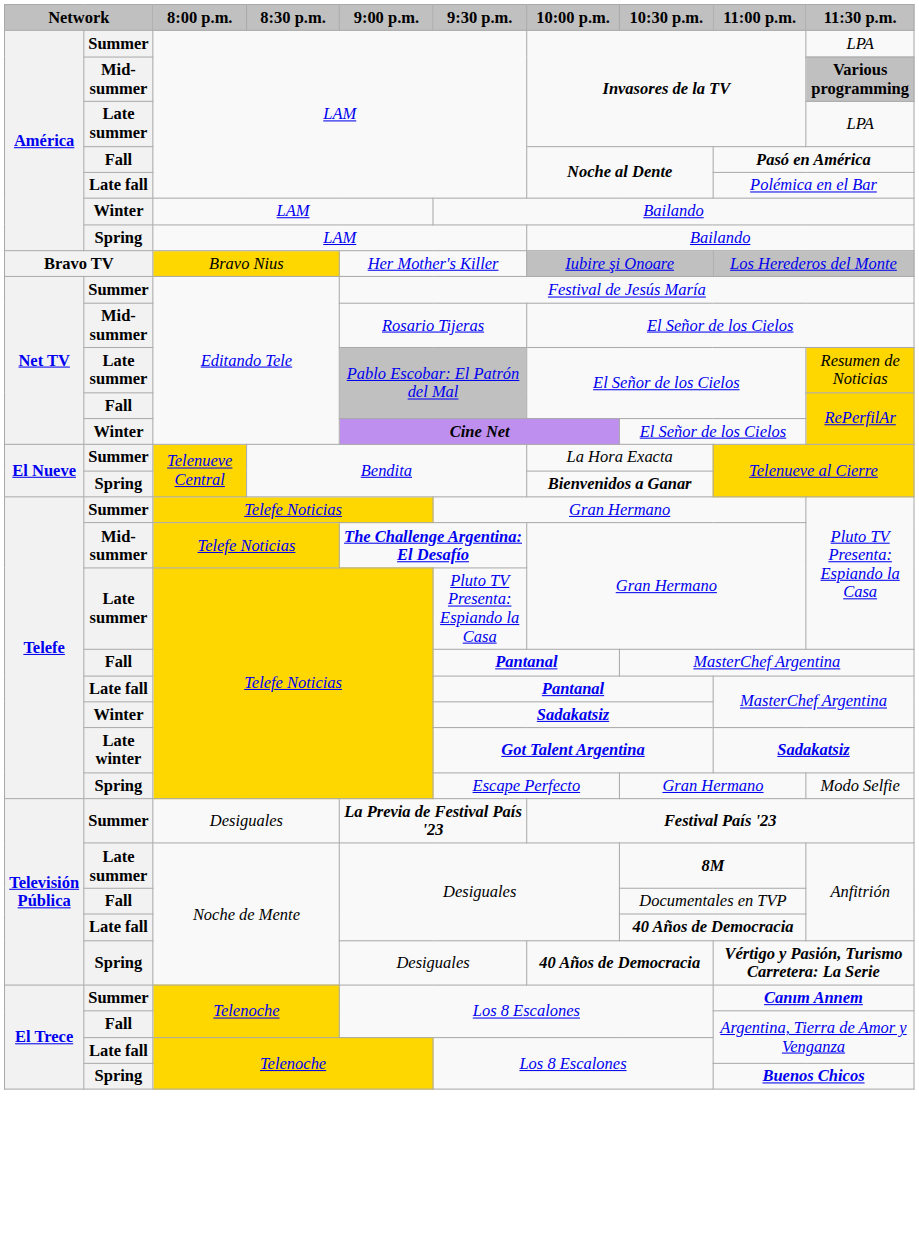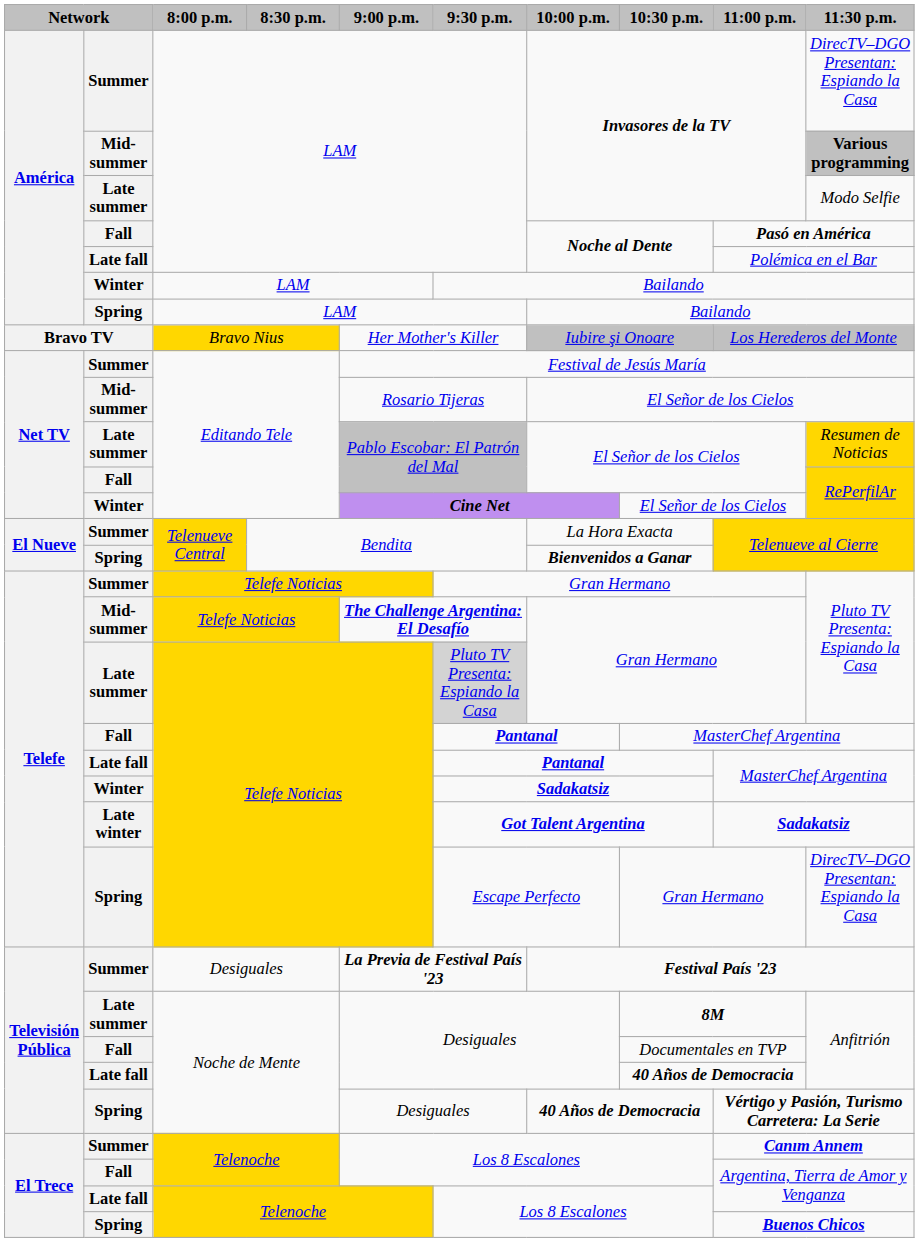 <table class="wikitable" style="width:100%;margin-right:0;text-align:center">
 <tr>
 <th colspan="2" style="background-color:#C0C0C0;width:13%;">Network</th>
 <th style="background-color:#C0C0C0;text-align:center;width:10%;">8:00 p.m.</th>
 <th style="background-color:#C0C0C0;text-align:center;width:10%;">8:30 p.m.</th>
 <th style="background-color:#C0C0C0;text-align:center;width:10%;">9:00 p.m.</th>
 <th style="background-color:#C0C0C0;text-align:center;width:10%;">9:30 p.m.</th>
 <th style="background-color:#C0C0C0;text-align:center;width:10%;">10:00 p.m.</th>
 <th style="background-color:#C0C0C0;text-align:center;width:10%;">10:30 p.m.</th>
 <th style="background-color:#C0C0C0;text-align:center;width:10%;">11:00 p.m.</th>
 <th style="background-color:#C0C0C0;text-align:center;width:10%;">11:30 p.m.</th>
 </tr>
 <tr>
 <th rowspan="7"><a href='#'>América</a></th>
 <th>Summer</th>
 <td colspan="4" rowspan="5"><em><a href='#'>LAM</a></em></td>
 <td colspan="3" rowspan="3"><strong><em>Invasores de la TV</em></strong></td>
-<td><em>LPA</em> </td>
+<td><em><a href='#'>DirecTV–DGO Presentan: Espiando la Casa</a></em><br><br></td>
 </tr>
 <tr>
 <th>Mid-summer</th>
 <td style="background:#C0C0C0;"><strong>Various programming</strong></td>
 </tr>
 <tr>
 <th>Late summer</th>
-<td><em>LPA</em> </td>
+<td><em>Modo Selfie</em></td>
 </tr>
 <tr>
 <th>Fall</th>
 <td colspan="2" rowspan="2"><strong><em>Noche al Dente</em></strong></td>
 <td colspan="2"><strong><em>Pasó en América</em></strong></td>
 </tr>
 <tr>
 <th>Late fall</th>
 <td colspan="2"><em><a href='#'>Polémica en el Bar</a></em></td>
 </tr>
 <tr>
 <th>Winter</th>
 <td colspan="3"><em><a href='#'>LAM</a></em></td>
 <td colspan="5"><em><a href='#'>Bailando</a></em> </td>
 </tr>
 <tr>
 <th>Spring</th>
 <td colspan="4"><em><a href='#'>LAM</a></em></td>
 <td colspan="4"><em><a href='#'>Bailando</a></em></td>
 </tr>
 <tr>
 <th colspan="2">Bravo TV</th>
 <td style="background:#ffd700;" colspan="2"><em>Bravo Nius</em></td>
 <td colspan="2"><em><a href='#'>Her Mother's Killer</a></em></td>
 <td style="background:#C0C0C0;" colspan="2"><em><a href='#'>Iubire şi Onoare</a></em> </td>
 <td style="background:#C0C0C0;" colspan="2"><em><a href='#'>Los Herederos del Monte</a></em> </td>
 </tr>
 <tr>
 <th rowspan="5"><a href='#'>Net TV</a></th>
 <th>Summer</th>
 <td colspan="2" rowspan="5"><em><a href='#'>Editando Tele</a></em></td>
 <td colspan="6"><em><a href='#'>Festival de Jesús María</a></em> </td>
 </tr>
 <tr>
 <th>Mid-summer</th>
 <td colspan="2"><em><a href='#'>Rosario Tijeras</a></em></td>
 <td colspan="4"><em><a href='#'>El Señor de los Cielos</a></em></td>
 </tr>
 <tr>
 <th>Late summer</th>
 <td style="background:#C0C0C0;" colspan="2" rowspan="2"><em><a href='#'>Pablo Escobar: El Patrón del Mal</a></em> </td>
 <td colspan="3" rowspan="2"><em><a href='#'>El Señor de los Cielos</a></em></td>
 <td style="background:#ffd700;"><em>Resumen de Noticias</em></td>
 </tr>
 <tr>
 <th>Fall</th>
 <td style="background:#ffd700;" rowspan="2"><em><a href='#'>RePerfilAr</a></em></td>
 </tr>
 <tr>
 <th>Winter</th>
 <td style="background:#bf8fef;" colspan="3"><strong><em>Cine Net</em></strong></td>
 <td colspan="2"><em><a href='#'>El Señor de los Cielos</a></em></td>
 </tr>
 <tr>
 <th rowspan="2"><a href='#'>El Nueve</a></th>
 <th>Summer</th>
 <td style="background:#ffd700;" rowspan="2"><em><a href='#'>Telenueve Central</a></em><br></td>
 <td colspan="3" rowspan="2"><em><a href='#'>Bendita</a></em></td>
 <td colspan="2"><em>La Hora Exacta</em></td>
 <td style="background:#ffd700;" colspan="2" rowspan="2"><em><a href='#'>Telenueve al Cierre</a></em><br></td>
 </tr>
 <tr>
 <th>Spring</th>
 <td colspan="2"><strong><em>Bienvenidos a Ganar</em></strong></td>
 </tr>
 <tr>
 <th rowspan="8"><a href='#'>Telefe</a></th>
 <th>Summer</th>
 <td style="background:#ffd700;" colspan="3"><em><a href='#'>Telefe Noticias</a></em></td>
 <td colspan="4"><em><a href='#'>Gran Hermano</a></em> </td>
 <td rowspan="3"><em><a href='#'>Pluto TV Presenta: Espiando la Casa</a></em><br><br></td>
 </tr>
 <tr>
 <th>Mid-summer</th>
 <td style="background:#ffd700;" colspan="2"><em><a href='#'>Telefe Noticias</a></em></td>
 <td colspan="2"><strong><em><a href='#'>The Challenge Argentina: El Desafío</a></em></strong> </td>
 <td colspan="3" rowspan="2"><em><a href='#'>Gran Hermano</a></em> </td>
 </tr>
 <tr>
 <th>Late summer</th>
 <td style="background:#ffd700;" colspan="3" rowspan="6"><em><a href='#'>Telefe Noticias</a></em></td>
-<td><em><a href='#'>Pluto TV Presenta: Espiando la Casa</a></em><br></td>
+<td style="background: lightgrey;"><em><a href='#'>Pluto TV Presenta: Espiando la Casa</a></em><br></td>
 </tr>
 <tr>
 <th>Fall</th>
 <td colspan="2"><strong><em><a href='#'>Pantanal</a></em></strong></td>
 <td colspan="3"><em><a href='#'>MasterChef Argentina</a></em></td>
 </tr>
 <tr>
 <th>Late fall</th>
 <td colspan="3"><strong><em><a href='#'>Pantanal</a></em></strong> </td>
 <td colspan="2" rowspan="2"><em><a href='#'>MasterChef Argentina</a></em></td>
 </tr>
 <tr>
 <th>Winter</th>
 <td colspan="3"><strong><em><a href='#'>Sadakatsiz</a></em></strong> </td>
 </tr>
 <tr>
 <th>Late winter</th>
 <td colspan="3"><strong><em><a href='#'>Got Talent Argentina</a></em></strong> </td>
 <td colspan="2"><strong><em><a href='#'>Sadakatsiz</a></em></strong></td>
 </tr>
 <tr>
 <th>Spring</th>
 <td colspan="2"><em><a href='#'>Escape Perfecto</a></em> </td>
 <td colspan="2"><em><a href='#'>Gran Hermano</a></em></td>
-<td><em>Modo Selfie</em></td>
+<td><em><a href='#'>DirecTV–DGO Presentan: Espiando la Casa</a></em><br><br></td>
 </tr>
 <tr>
 <th rowspan="5"><a href='#'>Televisión Pública</a></th>
 <th>Summer</th>
 <td colspan="2"><em>Desiguales</em></td>
 <td colspan="2"><strong><em>La Previa de Festival País '23</em></strong></td>
 <td colspan="4"><strong><em>Festival País '23</em></strong> </td>
 </tr>
 <tr>
 <th>Late summer</th>
 <td colspan="2" rowspan="4"><em>Noche de Mente</em></td>
 <td colspan="3" rowspan="3"><em>Desiguales</em></td>
 <td colspan="2"><strong><em>8M</em></strong></td>
 <td rowspan="3"><em>Anfitrión</em></td>
 </tr>
 <tr>
 <th>Fall</th>
 <td colspan="2"><em>Documentales en TVP</em></td>
 </tr>
 <tr>
 <th>Late fall</th>
 <td colspan="2"><strong><em>40 Años de Democracia</em></strong></td>
 </tr>
 <tr>
 <th>Spring</th>
 <td colspan="2"><em>Desiguales</em></td>
 <td colspan="2"><strong><em>40 Años de Democracia</em></strong></td>
 <td colspan="2"><strong><em>Vértigo y Pasión, Turismo Carretera: La Serie</em></strong></td>
 </tr>
 <tr>
 <th rowspan="4"><a href='#'>El Trece</a></th>
 <th>Summer</th>
 <td style="background:#ffd700;" colspan="2" rowspan="2"><em><a href='#'>Telenoche</a></em></td>
 <td colspan="4" rowspan="2"><em><a href='#'>Los 8 Escalones</a></em> </td>
 <td colspan="2"><strong><em><a href='#'>Canım Annem</a></em></strong></td>
 </tr>
 <tr>
 <th>Fall</th>
 <td colspan="2" rowspan="2"><em><a href='#'>Argentina, Tierra de Amor y Venganza</a></em></td>
 </tr>
 <tr>
 <th>Late fall</th>
 <td style="background:#ffd700;" colspan="3" rowspan="2"><em><a href='#'>Telenoche</a></em></td>
 <td colspan="3" rowspan="2"><em><a href='#'>Los 8 Escalones</a></em></td>
 </tr>
 <tr>
 <th>Spring</th>
 <td colspan="2"><strong><em><a href='#'>Buenos Chicos</a></em></strong></td>
 </tr>
 </table>
